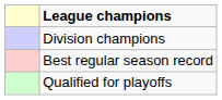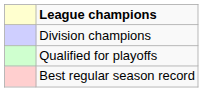 <table class="wikitable">
 <tr>
 <td style="background:#FFFFCF; width:2em"></td>
 <td><strong>League champions</strong></td>
 </tr>
 <tr>
 <td style="background:#CFCFFF; width:2em"></td>
 <td>Division champions</td>
 </tr>
 <tr>
+<td style="background:#CFFFCF; width:2em"></td>
+<td>Qualified for playoffs</td>
+</tr>
+<tr>
 <td style="background:#FFCFCF; width:2em"></td>
 <td>Best regular season record</td>
 </tr>
-<tr>
-<td style="background:#CFFFCF; width:2em"></td>
-<td>Qualified for playoffs</td>
-</tr>
 </table>
